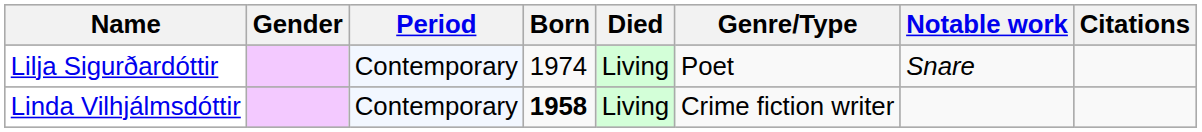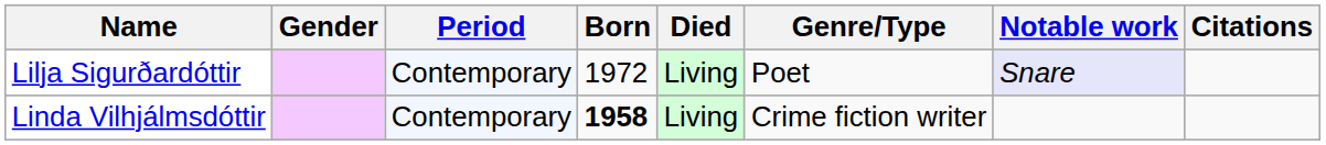 <table class="wikitable sortable sort-under" summary="The first column lists the names, starting with given name, then surname. The next column gives the gender. The next three columns give details on when the individual lived, then the specialisation of the individual, with a notable work and citations following.">
 <tr>
 <th scope="col">Name</th>
 <th scope="col">Gender</th>
 <th scope="col" class="unsortable"><a href='#'>Period</a></th>
 <th scope="col">Born</th>
 <th scope="col">Died</th>
 <th scope="col" class="unsortable" abbr="type">Genre/Type</th>
 <th class="unsortable" scope="col"><a href='#'>Notable work</a></th>
 <th scope="col" class="unsortable">Citations</th>
 </tr>
 <tr>
 <td style="background:white"><a href='#'>Lilja Sigurðardóttir</a></td>
 <td style="background:#f3c9ff"></td>
 <td style="background:#f2f7ff">Contemporary</td>
-<td>1974</td>
+<td>1972</td>
 <td style="background:#d3ffd8">Living</td>
 <td>Poet</td>
-<td><em>Snare</em></td>
+<td style="background: lavender;"><em>Snare</em></td>
 <td></td>
 </tr>
 <tr>
 <td style="background:white"><a href='#'>Linda Vilhjálmsdóttir</a></td>
 <td style="background:#f3c9ff"></td>
 <td style="background:#f2f7ff">Contemporary</td>
 <td><strong>1958</strong></td>
 <td style="background:#d3ffd8">Living</td>
 <td>Crime fiction writer</td>
 <td></td>
 <td></td>
 </tr>
 </table>
